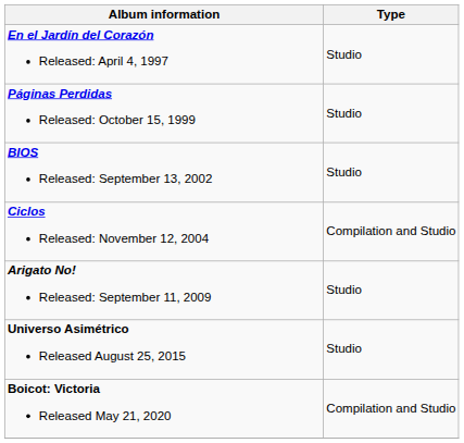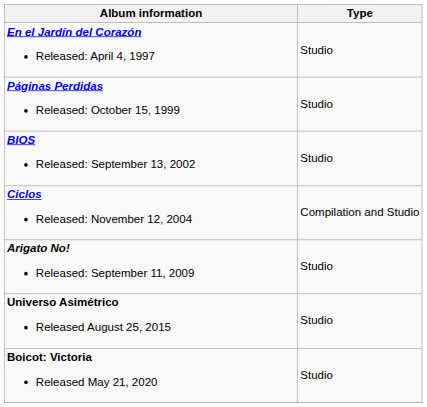 <table class="wikitable">
 <tr>
 <th align="left" width="400">Album information</th>
 <th align="left">Type</th>
 </tr>
 <tr>
 <td align="left"><strong><em><a href='#'>En el Jardín del Corazón</a></em></strong><br><ul><li>Released: April 4, 1997</li></ul></td>
 <td>Studio</td>
 </tr>
 <tr>
 <td align="left"><strong><em><a href='#'>Páginas Perdidas</a></em></strong><br><ul><li>Released: October 15, 1999</li></ul></td>
 <td>Studio</td>
 </tr>
 <tr>
 <td align="left"><strong><em><a href='#'>BIOS</a></em></strong><br><ul><li>Released: September 13, 2002</li></ul></td>
 <td>Studio</td>
 </tr>
 <tr>
 <td align="left"><strong><em><a href='#'>Ciclos</a></em></strong><br><ul><li>Released: November 12, 2004</li></ul></td>
 <td>Compilation and Studio</td>
 </tr>
 <tr>
 <td align="left"><strong><em>Arigato No!</em></strong><br><ul><li>Released: September 11, 2009</li></ul></td>
 <td>Studio</td>
 </tr>
 <tr>
 <td><strong>Universo Asimétrico</strong><br><ul><li>Released August 25, 2015</li></ul></td>
 <td>Studio</td>
 </tr>
 <tr>
 <td><strong>Boicot: Victoria</strong><br><ul><li>Released May 21, 2020</li></ul></td>
-<td>Compilation and Studio</td>
+<td>Studio</td>
 </tr>
 <tr>
 </tr>
 </table>
